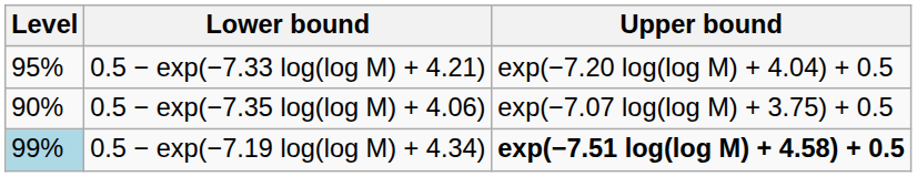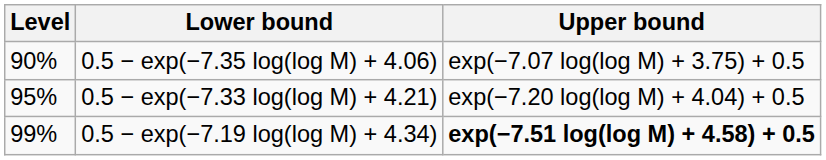 <table class="wikitable">
 <tr>
 <th>Level</th>
 <th>Lower bound</th>
 <th>Upper bound</th>
 </tr>
 <tr>
+<td>90%</td>
+<td>0.5 − exp(−7.35 log(log M) + 4.06)</td>
+<td>exp(−7.07 log(log M) + 3.75) + 0.5</td>
+</tr>
+<tr>
 <td>95%</td>
 <td>0.5 − exp(−7.33 log(log M) + 4.21)</td>
 <td>exp(−7.20 log(log M) + 4.04) + 0.5</td>
 </tr>
 <tr>
-<td>90%</td>
-<td>0.5 − exp(−7.35 log(log M) + 4.06)</td>
-<td>exp(−7.07 log(log M) + 3.75) + 0.5</td>
-</tr>
-<tr>
-<td style="background: lightblue;">99%</td>
+<td>99%</td>
 <td>0.5 − exp(−7.19 log(log M) + 4.34)</td>
 <td><strong>exp(−7.51 log(log M) + 4.58) + 0.5</strong></td>
 </tr>
 </table>
